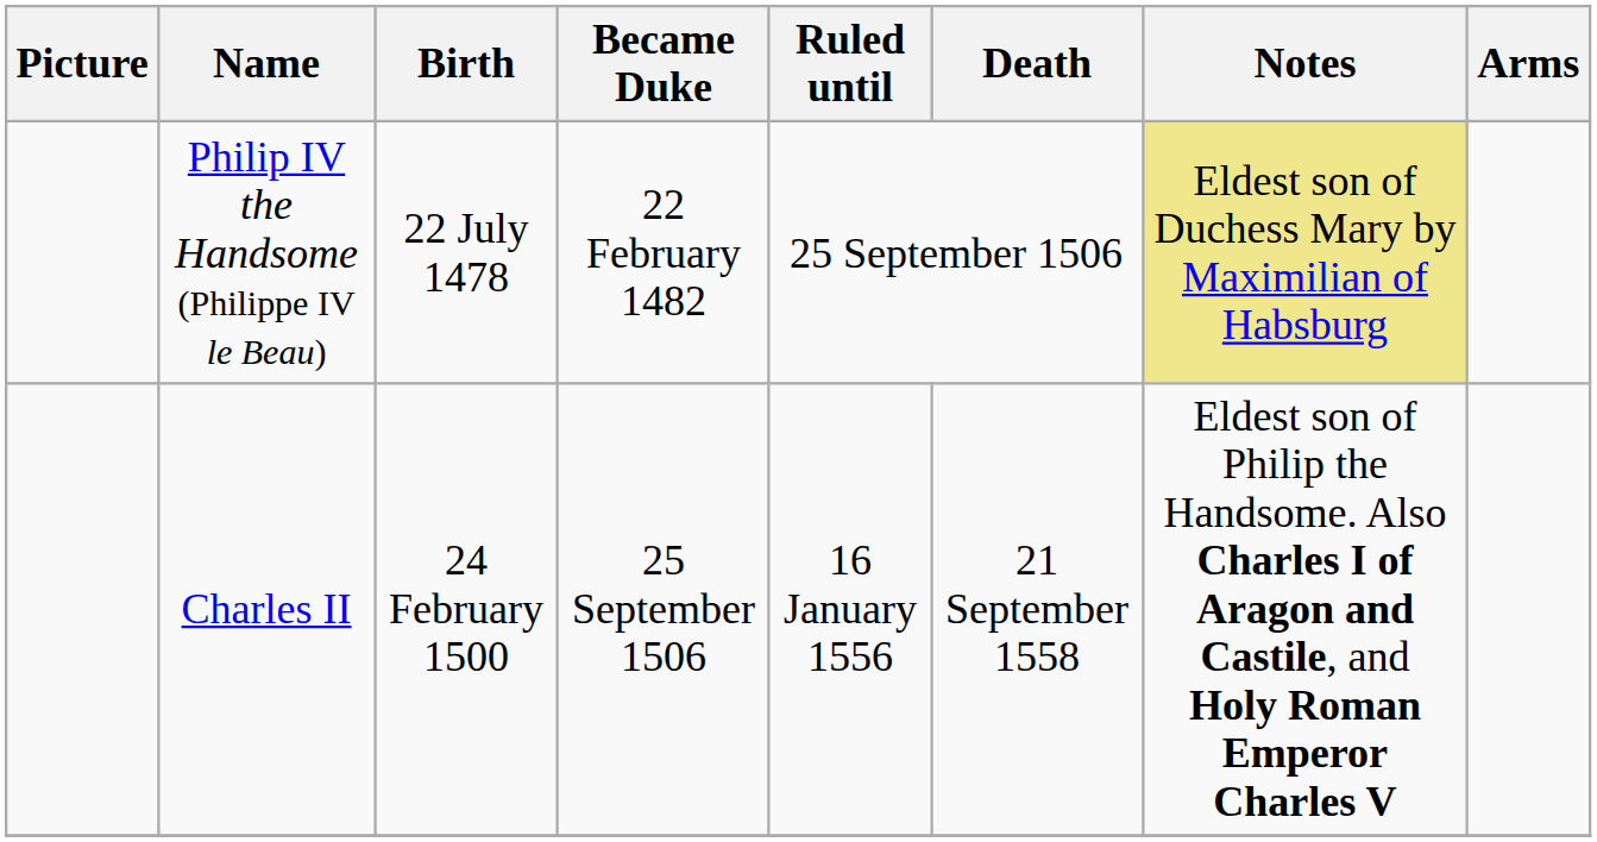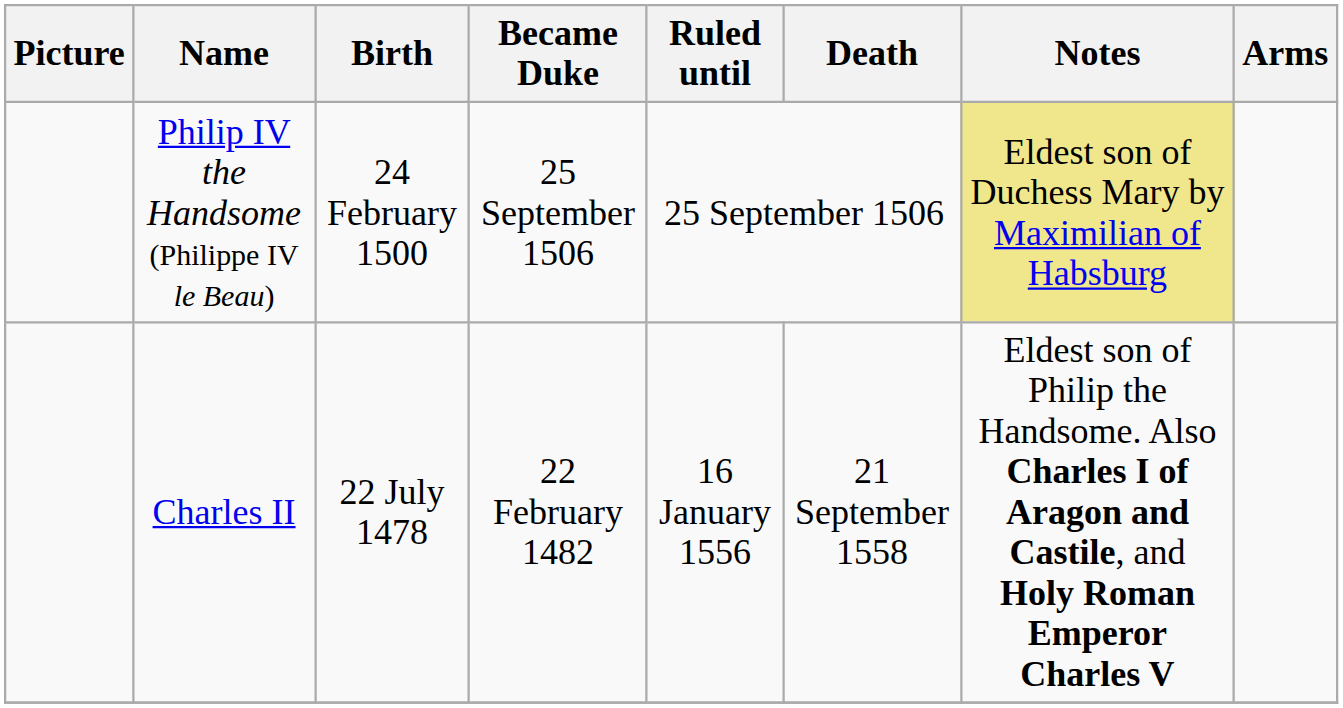 <table width=95% class="wikitable">
 <tr>
 <th>Picture</th>
 <th>Name</th>
 <th>Birth</th>
 <th>Became Duke</th>
 <th>Ruled until</th>
 <th>Death</th>
 <th>Notes</th>
 <th>Arms</th>
 </tr>
 <tr>
 <td align=center></td>
 <td align=center><a href='#'>Philip IV</a> <em>the Handsome</em> <br><small>(Philippe IV <em>le Beau</em>)</small></td>
-<td align="center">22 July 1478</td>
-<td align="center">22 February 1482</td>
+<td align="center">24 February 1500</td>
+<td align="center">25 September 1506</td>
 <td align="center" colspan=2>25 September 1506</td>
 <td align="center" style="background: khaki;">Eldest son of Duchess Mary by <a href='#'>Maximilian of Habsburg</a></td>
 <td align=center></td>
 </tr>
 <tr>
 <td align=center></td>
 <td align=center><a href='#'>Charles II</a></td>
-<td align="center">24 February 1500</td>
-<td align="center">25 September 1506</td>
+<td align="center">22 July 1478</td>
+<td align="center">22 February 1482</td>
 <td align="center">16 January 1556</td>
 <td align="center">21 September 1558</td>
 <td align="center">Eldest son of Philip the Handsome. Also <strong>Charles I of Aragon and Castile</strong>, and <strong>Holy Roman Emperor Charles V</strong></td>
 <td align=center></td>
 </tr>
 <tr>
 </tr>
 </table>
